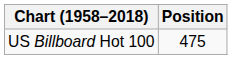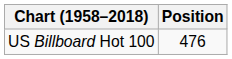 <table class="wikitable plainrowheaders">
 <tr>
 <th>Chart (1958–2018)</th>
 <th>Position</th>
 </tr>
 <tr>
 <td>US <em>Billboard</em> Hot 100</td>
-<td style="text-align:center;">475</td>
+<td style="text-align:center;">476</td>
 </tr>
 </table>
